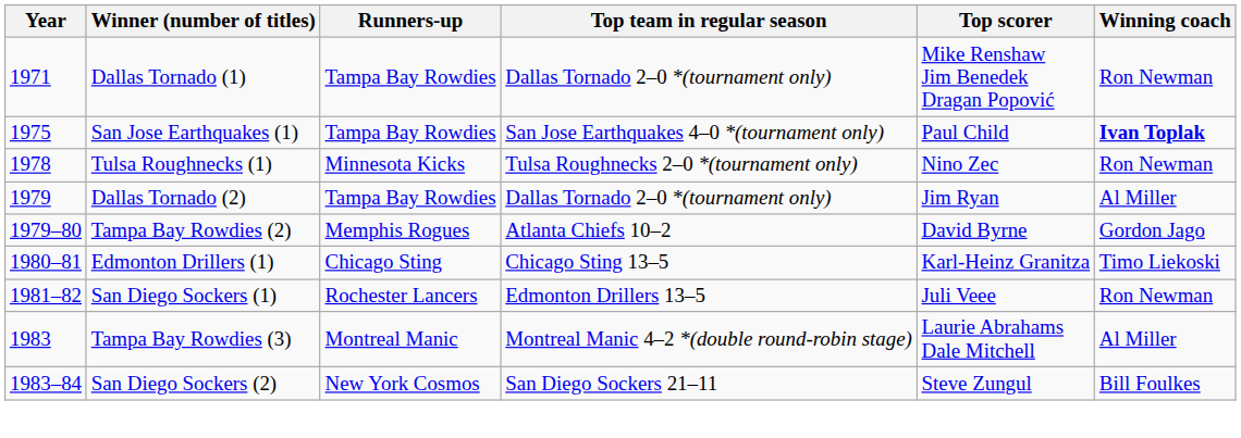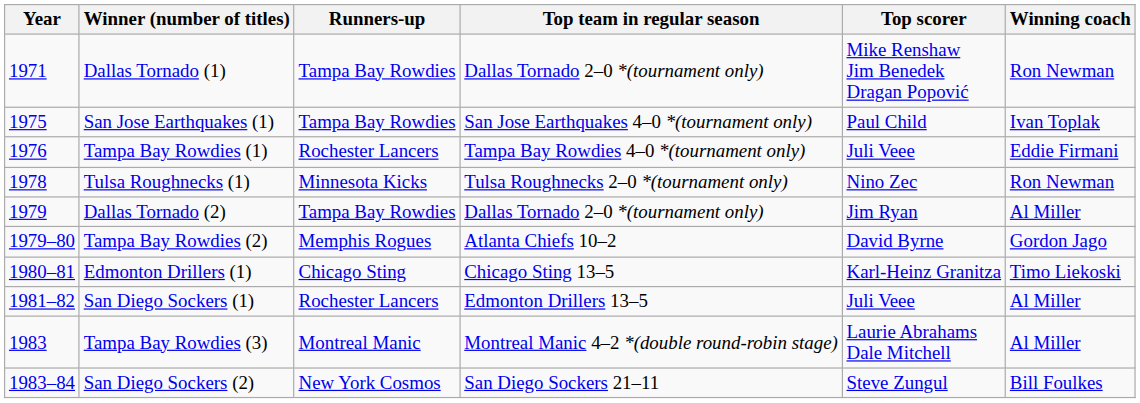 <table class="wikitable">
 <tr>
 <th>Year</th>
 <th>Winner (number of titles)</th>
 <th>Runners-up</th>
 <th>Top team in regular season</th>
 <th>Top scorer</th>
 <th>Winning coach</th>
 </tr>
 <tr>
 <td><a href='#'>1971</a></td>
 <td><a href='#'>Dallas Tornado</a> (1)</td>
 <td><a href='#'>Tampa Bay Rowdies</a></td>
 <td><a href='#'>Dallas Tornado</a> 2–0 <em>*(tournament only)</em></td>
 <td> <a href='#'>Mike Renshaw</a><br> <a href='#'>Jim Benedek</a><br> <a href='#'>Dragan Popović</a></td>
 <td> <a href='#'>Ron Newman</a></td>
 </tr>
 <tr>
 <td><a href='#'>1975</a></td>
 <td><a href='#'>San Jose Earthquakes</a> (1)</td>
 <td><a href='#'>Tampa Bay Rowdies</a></td>
 <td><a href='#'>San Jose Earthquakes</a> 4–0 <em>*(tournament only)</em></td>
 <td> <a href='#'>Paul Child</a></td>
-<td><strong> <a href='#'>Ivan Toplak</a></strong></td>
+<td> <a href='#'>Ivan Toplak</a></td>
+</tr>
+<tr>
+<td><a href='#'>1976</a></td>
+<td><a href='#'>Tampa Bay Rowdies</a> (1)</td>
+<td><a href='#'>Rochester Lancers</a></td>
+<td><a href='#'>Tampa Bay Rowdies</a> 4–0 <em>*(tournament only)</em></td>
+<td> <a href='#'>Juli Veee</a></td>
+<td> <a href='#'>Eddie Firmani</a></td>
 </tr>
 <tr>
 <td><a href='#'>1978</a></td>
 <td><a href='#'>Tulsa Roughnecks</a> (1)</td>
 <td><a href='#'>Minnesota Kicks</a></td>
 <td><a href='#'>Tulsa Roughnecks</a> 2–0 <em>*(tournament only)</em></td>
 <td> <a href='#'>Nino Zec</a></td>
 <td> <a href='#'>Ron Newman</a></td>
 </tr>
 <tr>
 <td><a href='#'>1979</a></td>
 <td><a href='#'>Dallas Tornado</a> (2)</td>
 <td><a href='#'>Tampa Bay Rowdies</a></td>
 <td><a href='#'>Dallas Tornado</a> 2–0 <em>*(tournament only)</em></td>
 <td> <a href='#'>Jim Ryan</a></td>
 <td> <a href='#'>Al Miller</a></td>
 </tr>
 <tr>
 <td><a href='#'>1979–80</a></td>
 <td><a href='#'>Tampa Bay Rowdies</a> (2)</td>
 <td><a href='#'>Memphis Rogues</a></td>
 <td><a href='#'>Atlanta Chiefs</a> 10–2</td>
 <td> <a href='#'>David Byrne</a></td>
 <td> <a href='#'>Gordon Jago</a></td>
 </tr>
 <tr>
 <td><a href='#'>1980–81</a></td>
 <td><a href='#'>Edmonton Drillers</a> (1)</td>
 <td><a href='#'>Chicago Sting</a></td>
 <td><a href='#'>Chicago Sting</a> 13–5</td>
 <td> <a href='#'>Karl-Heinz Granitza</a></td>
 <td> <a href='#'>Timo Liekoski</a></td>
 </tr>
 <tr>
 <td><a href='#'>1981–82</a></td>
 <td><a href='#'>San Diego Sockers</a> (1)</td>
 <td><a href='#'>Rochester Lancers</a></td>
 <td><a href='#'>Edmonton Drillers</a> 13–5</td>
 <td> <a href='#'>Juli Veee</a></td>
-<td> <a href='#'>Ron Newman</a></td>
+<td> <a href='#'>Al Miller</a></td>
 </tr>
 <tr>
 <td><a href='#'>1983</a></td>
 <td><a href='#'>Tampa Bay Rowdies</a> (3)</td>
 <td><a href='#'>Montreal Manic</a></td>
 <td><a href='#'>Montreal Manic</a> 4–2 <em>*(double round-robin stage)</em></td>
 <td> <a href='#'>Laurie Abrahams</a><br> <a href='#'>Dale Mitchell</a></td>
 <td> <a href='#'>Al Miller</a></td>
 </tr>
 <tr>
 <td><a href='#'>1983–84</a></td>
 <td><a href='#'>San Diego Sockers</a> (2)</td>
 <td><a href='#'>New York Cosmos</a></td>
 <td><a href='#'>San Diego Sockers</a> 21–11</td>
 <td> <a href='#'>Steve Zungul</a></td>
 <td> <a href='#'>Bill Foulkes</a></td>
 </tr>
 </table>
